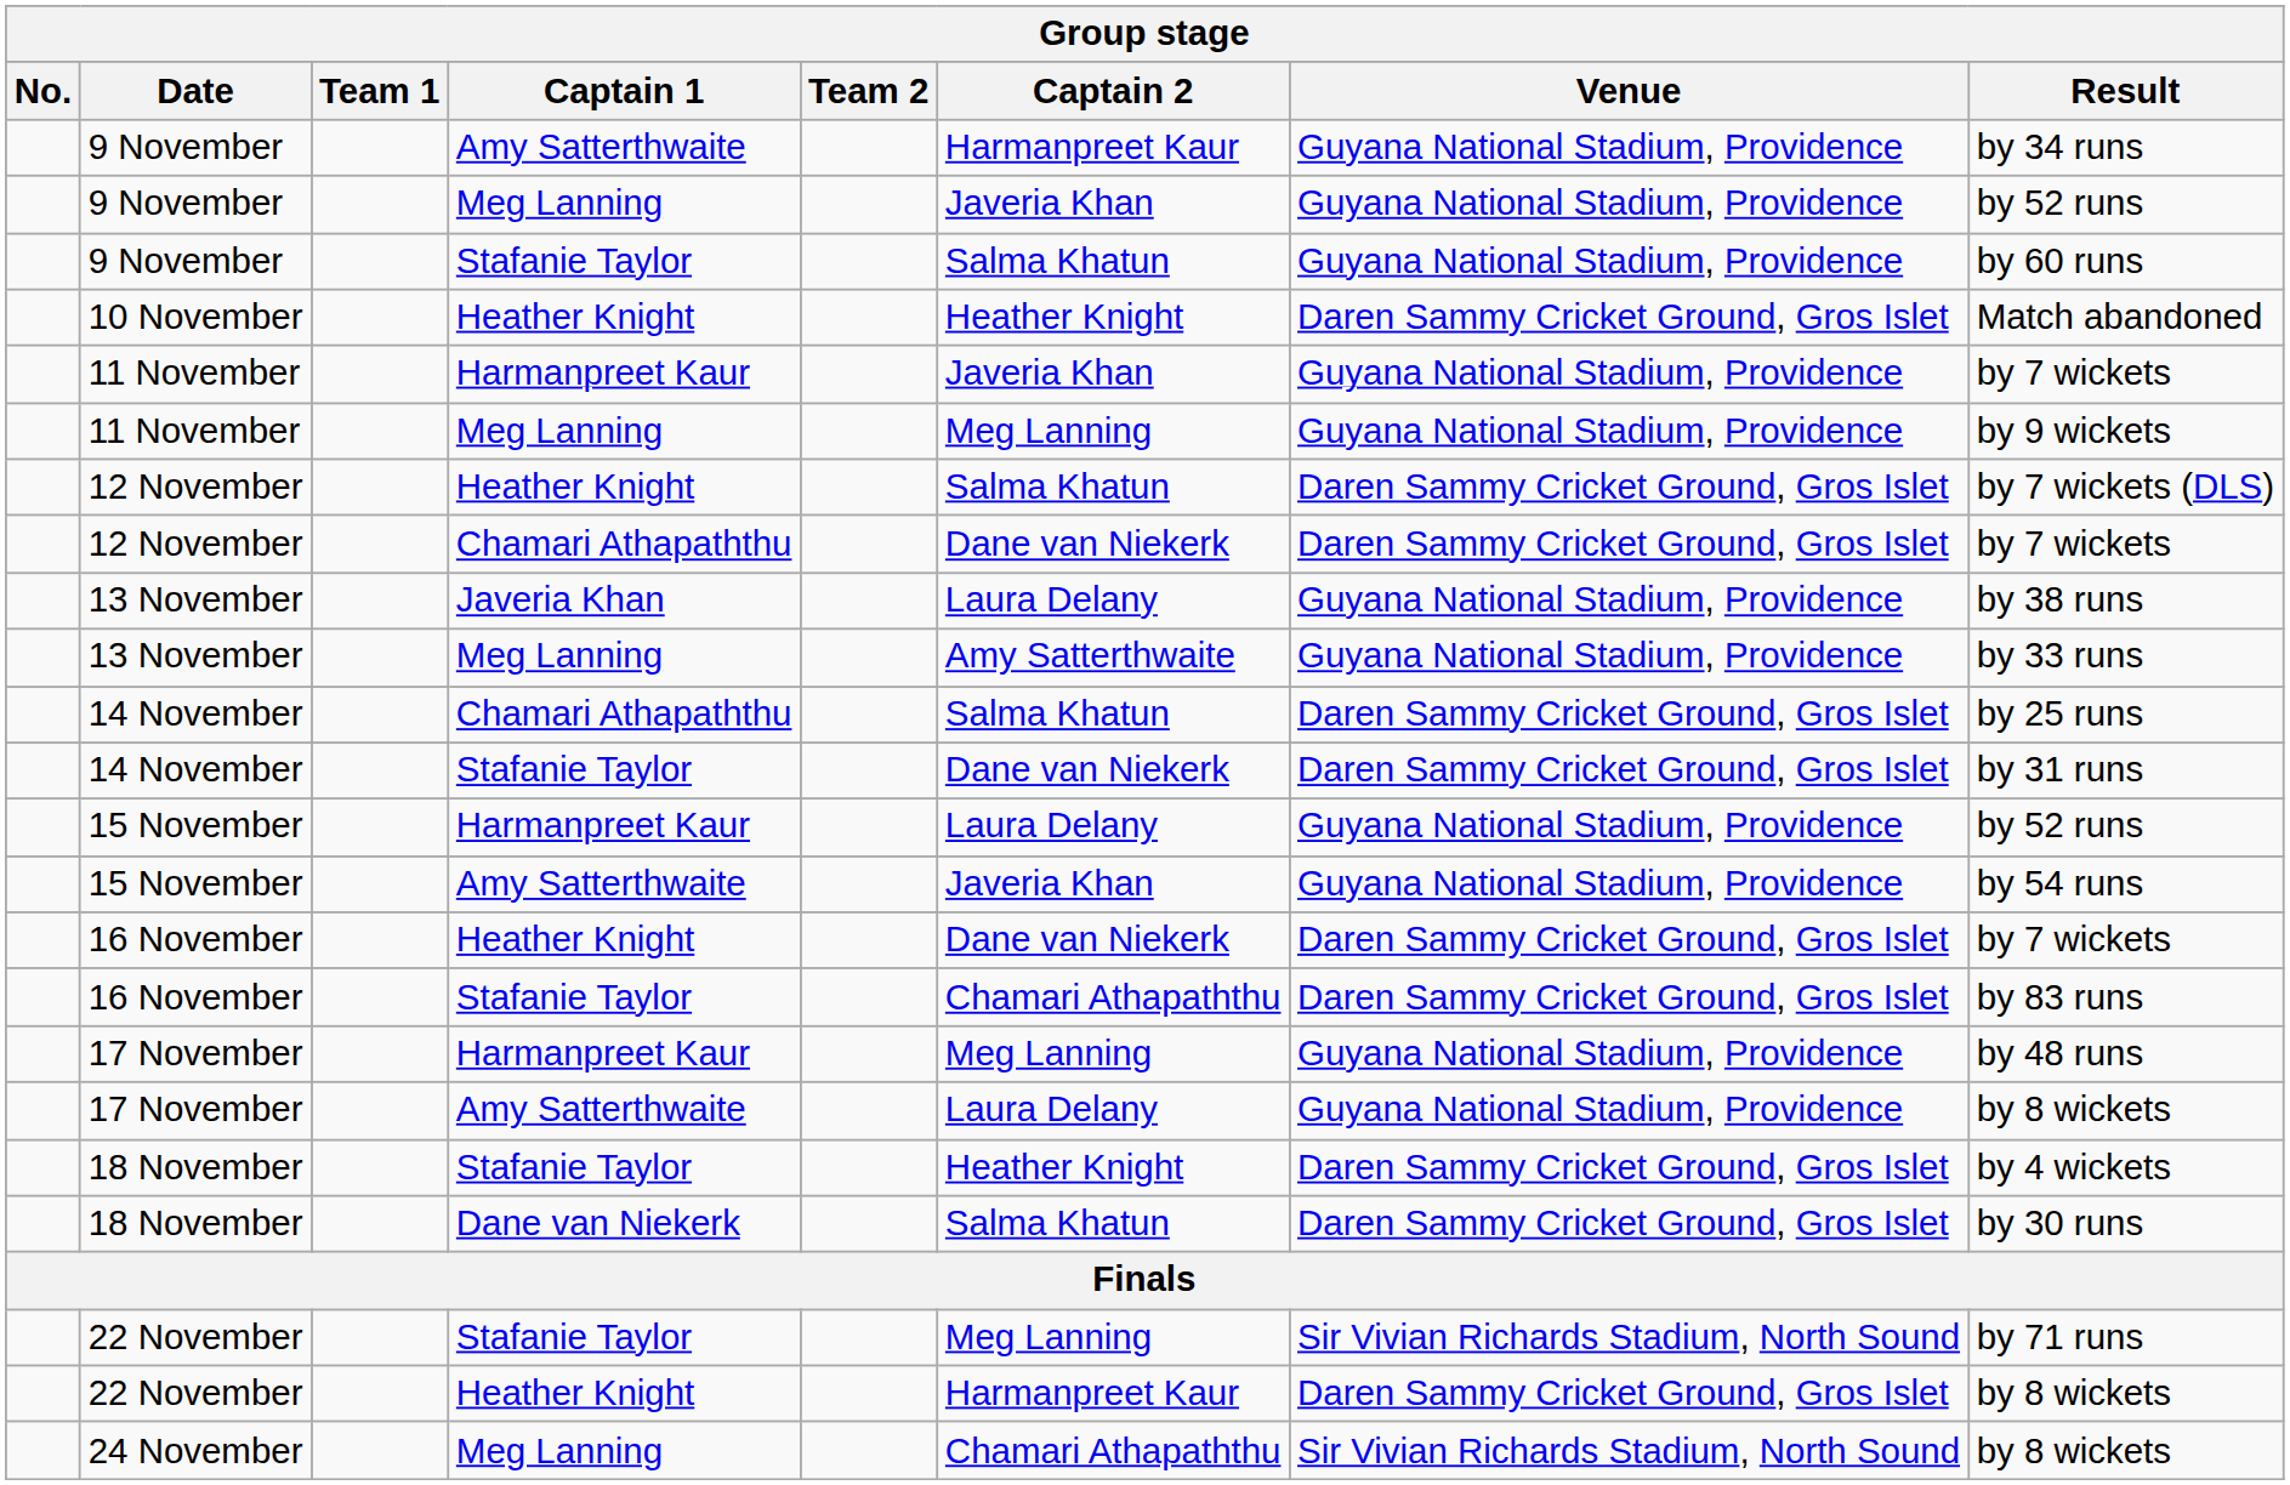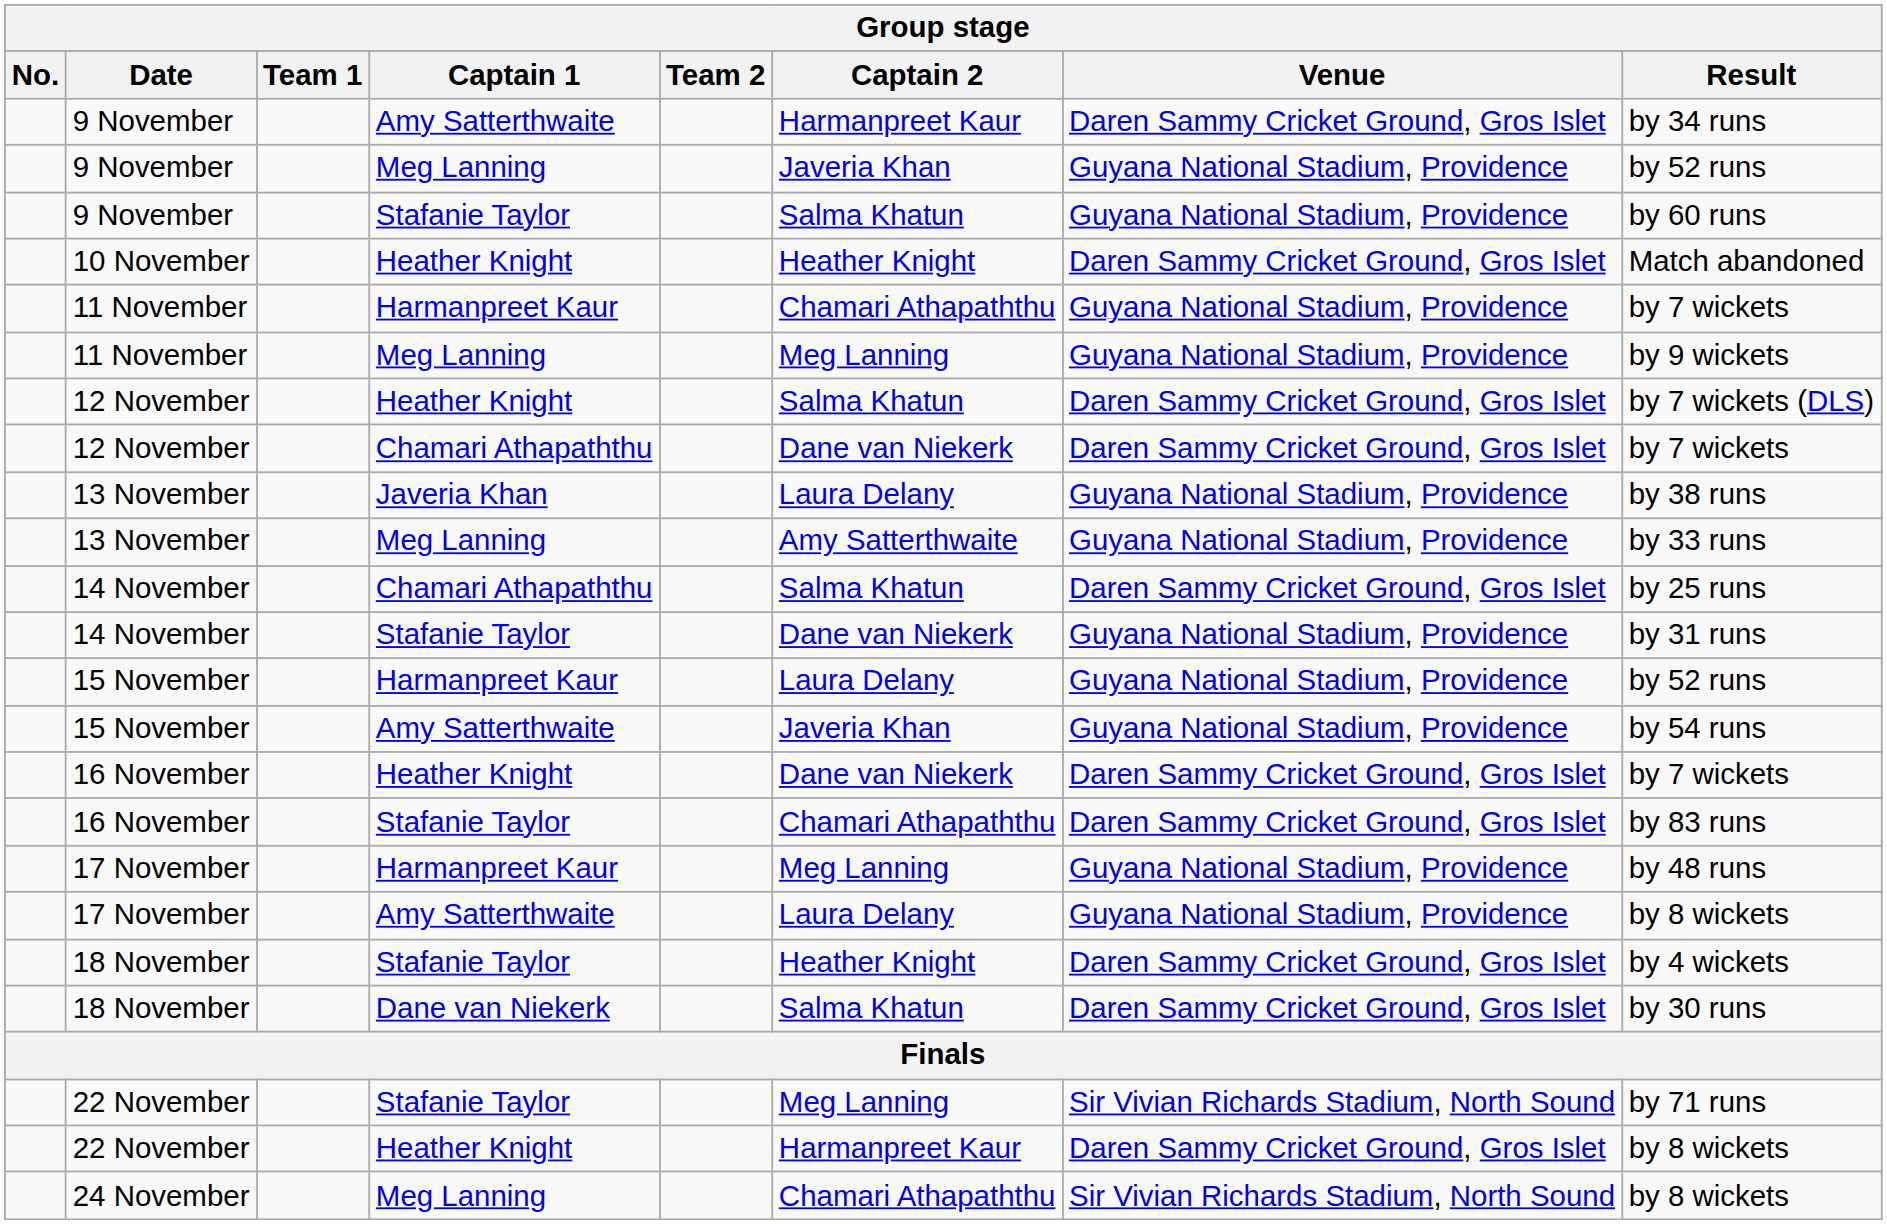 <table class="wikitable">
 <tr>
 <th colspan="8">Group stage</th>
 </tr>
 <tr>
 <th>No.</th>
 <th>Date</th>
 <th>Team 1</th>
 <th>Captain 1</th>
 <th>Team 2</th>
 <th>Captain 2</th>
 <th>Venue</th>
 <th>Result</th>
 </tr>
 <tr>
 <td></td>
 <td>9 November</td>
 <td></td>
 <td><a href='#'>Amy Satterthwaite</a></td>
 <td></td>
 <td><a href='#'>Harmanpreet Kaur</a></td>
-<td><a href='#'>Guyana National Stadium</a>, <a href='#'>Providence</a></td>
+<td><a href='#'>Daren Sammy Cricket Ground</a>, <a href='#'>Gros Islet</a></td>
 <td> by 34 runs</td>
 </tr>
 <tr>
 <td></td>
 <td>9 November</td>
 <td></td>
 <td><a href='#'>Meg Lanning</a></td>
 <td></td>
 <td><a href='#'>Javeria Khan</a></td>
 <td><a href='#'>Guyana National Stadium</a>, <a href='#'>Providence</a></td>
 <td> by 52 runs</td>
 </tr>
 <tr>
 <td></td>
 <td>9 November</td>
 <td></td>
 <td><a href='#'>Stafanie Taylor</a></td>
 <td></td>
 <td><a href='#'>Salma Khatun</a></td>
 <td><a href='#'>Guyana National Stadium</a>, <a href='#'>Providence</a></td>
 <td> by 60 runs</td>
 </tr>
 <tr>
 <td></td>
 <td>10 November</td>
 <td></td>
 <td><a href='#'>Heather Knight</a></td>
 <td></td>
 <td><a href='#'>Heather Knight</a></td>
 <td><a href='#'>Daren Sammy Cricket Ground</a>, <a href='#'>Gros Islet</a></td>
 <td>Match abandoned</td>
 </tr>
 <tr>
 <td></td>
 <td>11 November</td>
 <td></td>
 <td><a href='#'>Harmanpreet Kaur</a></td>
 <td></td>
-<td><a href='#'>Javeria Khan</a></td>
+<td><a href='#'>Chamari Athapaththu</a></td>
 <td><a href='#'>Guyana National Stadium</a>, <a href='#'>Providence</a></td>
 <td> by 7 wickets</td>
 </tr>
 <tr>
 <td></td>
 <td>11 November</td>
 <td></td>
 <td><a href='#'>Meg Lanning</a></td>
 <td></td>
 <td><a href='#'>Meg Lanning</a></td>
 <td><a href='#'>Guyana National Stadium</a>, <a href='#'>Providence</a></td>
 <td> by 9 wickets</td>
 </tr>
 <tr>
 <td></td>
 <td>12 November</td>
 <td></td>
 <td><a href='#'>Heather Knight</a></td>
 <td></td>
 <td><a href='#'>Salma Khatun</a></td>
 <td><a href='#'>Daren Sammy Cricket Ground</a>, <a href='#'>Gros Islet</a></td>
 <td> by 7 wickets (<a href='#'>DLS</a>)</td>
 </tr>
 <tr>
 <td></td>
 <td>12 November</td>
 <td></td>
 <td><a href='#'>Chamari Athapaththu</a></td>
 <td></td>
 <td><a href='#'>Dane van Niekerk</a></td>
 <td><a href='#'>Daren Sammy Cricket Ground</a>, <a href='#'>Gros Islet</a></td>
 <td> by 7 wickets</td>
 </tr>
 <tr>
 <td></td>
 <td>13 November</td>
 <td></td>
 <td><a href='#'>Javeria Khan</a></td>
 <td></td>
 <td><a href='#'>Laura Delany</a></td>
 <td><a href='#'>Guyana National Stadium</a>, <a href='#'>Providence</a></td>
 <td> by 38 runs</td>
 </tr>
 <tr>
 <td></td>
 <td>13 November</td>
 <td></td>
 <td><a href='#'>Meg Lanning</a></td>
 <td></td>
 <td><a href='#'>Amy Satterthwaite</a></td>
 <td><a href='#'>Guyana National Stadium</a>, <a href='#'>Providence</a></td>
 <td> by 33 runs</td>
 </tr>
 <tr>
 <td></td>
 <td>14 November</td>
 <td></td>
 <td><a href='#'>Chamari Athapaththu</a></td>
 <td></td>
 <td><a href='#'>Salma Khatun</a></td>
 <td><a href='#'>Daren Sammy Cricket Ground</a>, <a href='#'>Gros Islet</a></td>
 <td> by 25 runs</td>
 </tr>
 <tr>
 <td></td>
 <td>14 November</td>
 <td></td>
 <td><a href='#'>Stafanie Taylor</a></td>
 <td></td>
 <td><a href='#'>Dane van Niekerk</a></td>
-<td><a href='#'>Daren Sammy Cricket Ground</a>, <a href='#'>Gros Islet</a></td>
+<td><a href='#'>Guyana National Stadium</a>, <a href='#'>Providence</a></td>
 <td> by 31 runs</td>
 </tr>
 <tr>
 <td></td>
 <td>15 November</td>
 <td></td>
 <td><a href='#'>Harmanpreet Kaur</a></td>
 <td></td>
 <td><a href='#'>Laura Delany</a></td>
 <td><a href='#'>Guyana National Stadium</a>, <a href='#'>Providence</a></td>
 <td> by 52 runs</td>
 </tr>
 <tr>
 <td></td>
 <td>15 November</td>
 <td></td>
 <td><a href='#'>Amy Satterthwaite</a></td>
 <td></td>
 <td><a href='#'>Javeria Khan</a></td>
 <td><a href='#'>Guyana National Stadium</a>, <a href='#'>Providence</a></td>
 <td> by 54 runs</td>
 </tr>
 <tr>
 <td></td>
 <td>16 November</td>
 <td></td>
 <td><a href='#'>Heather Knight</a></td>
 <td></td>
 <td><a href='#'>Dane van Niekerk</a></td>
 <td><a href='#'>Daren Sammy Cricket Ground</a>, <a href='#'>Gros Islet</a></td>
 <td> by 7 wickets</td>
 </tr>
 <tr>
 <td></td>
 <td>16 November</td>
 <td></td>
 <td><a href='#'>Stafanie Taylor</a></td>
 <td></td>
 <td><a href='#'>Chamari Athapaththu</a></td>
 <td><a href='#'>Daren Sammy Cricket Ground</a>, <a href='#'>Gros Islet</a></td>
 <td> by 83 runs</td>
 </tr>
 <tr>
 <td></td>
 <td>17 November</td>
 <td></td>
 <td><a href='#'>Harmanpreet Kaur</a></td>
 <td></td>
 <td><a href='#'>Meg Lanning</a></td>
 <td><a href='#'>Guyana National Stadium</a>, <a href='#'>Providence</a></td>
 <td> by 48 runs</td>
 </tr>
 <tr>
 <td></td>
 <td>17 November</td>
 <td></td>
 <td><a href='#'>Amy Satterthwaite</a></td>
 <td></td>
 <td><a href='#'>Laura Delany</a></td>
 <td><a href='#'>Guyana National Stadium</a>, <a href='#'>Providence</a></td>
 <td> by 8 wickets</td>
 </tr>
 <tr>
 <td></td>
 <td>18 November</td>
 <td></td>
 <td><a href='#'>Stafanie Taylor</a></td>
 <td></td>
 <td><a href='#'>Heather Knight</a></td>
 <td><a href='#'>Daren Sammy Cricket Ground</a>, <a href='#'>Gros Islet</a></td>
 <td> by 4 wickets</td>
 </tr>
 <tr>
 <td></td>
 <td>18 November</td>
 <td></td>
 <td><a href='#'>Dane van Niekerk</a></td>
 <td></td>
 <td><a href='#'>Salma Khatun</a></td>
 <td><a href='#'>Daren Sammy Cricket Ground</a>, <a href='#'>Gros Islet</a></td>
 <td> by 30 runs</td>
 </tr>
 <tr>
 <th colspan="8">Finals</th>
 </tr>
 <tr>
 <td></td>
 <td>22 November</td>
 <td></td>
 <td><a href='#'>Stafanie Taylor</a></td>
 <td></td>
 <td><a href='#'>Meg Lanning</a></td>
 <td><a href='#'>Sir Vivian Richards Stadium</a>, <a href='#'>North Sound</a></td>
 <td> by 71 runs</td>
 </tr>
 <tr>
 <td></td>
 <td>22 November</td>
 <td></td>
 <td><a href='#'>Heather Knight</a></td>
 <td></td>
 <td><a href='#'>Harmanpreet Kaur</a></td>
 <td><a href='#'>Daren Sammy Cricket Ground</a>, <a href='#'>Gros Islet</a></td>
 <td> by 8 wickets</td>
 </tr>
 <tr>
 <td></td>
 <td>24 November</td>
 <td></td>
 <td><a href='#'>Meg Lanning</a></td>
 <td></td>
 <td><a href='#'>Chamari Athapaththu</a></td>
 <td><a href='#'>Sir Vivian Richards Stadium</a>, <a href='#'>North Sound</a></td>
 <td> by 8 wickets</td>
 </tr>
 </table>
